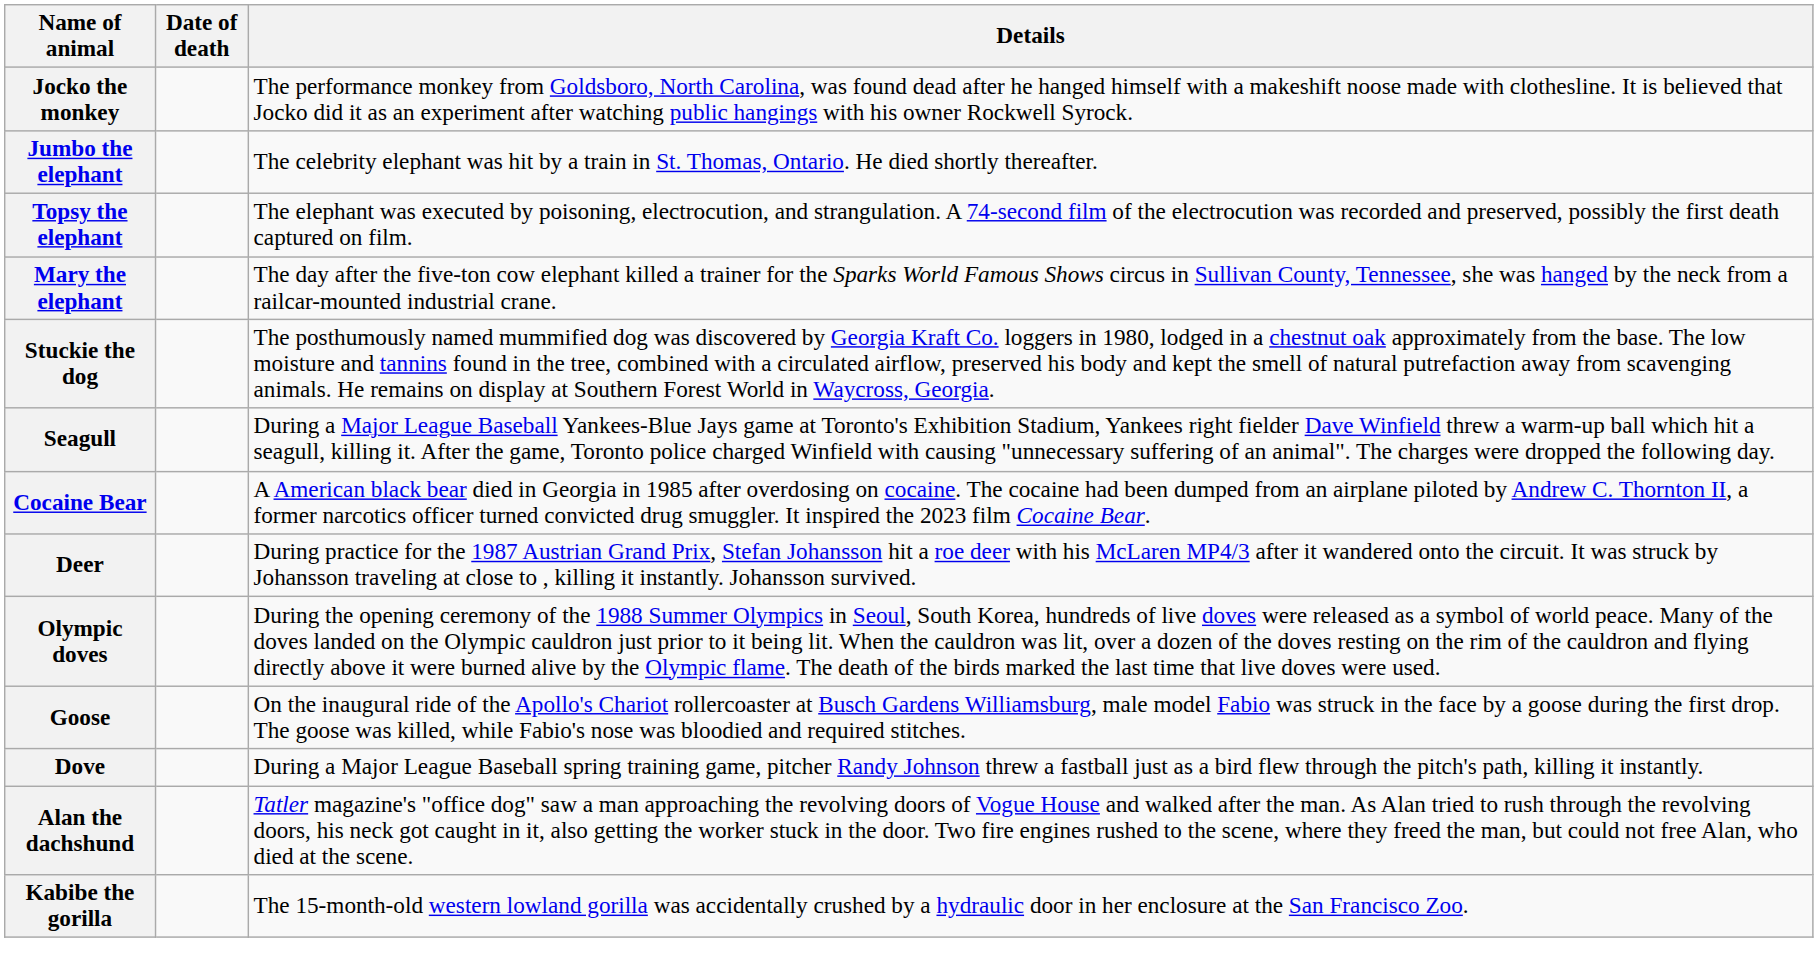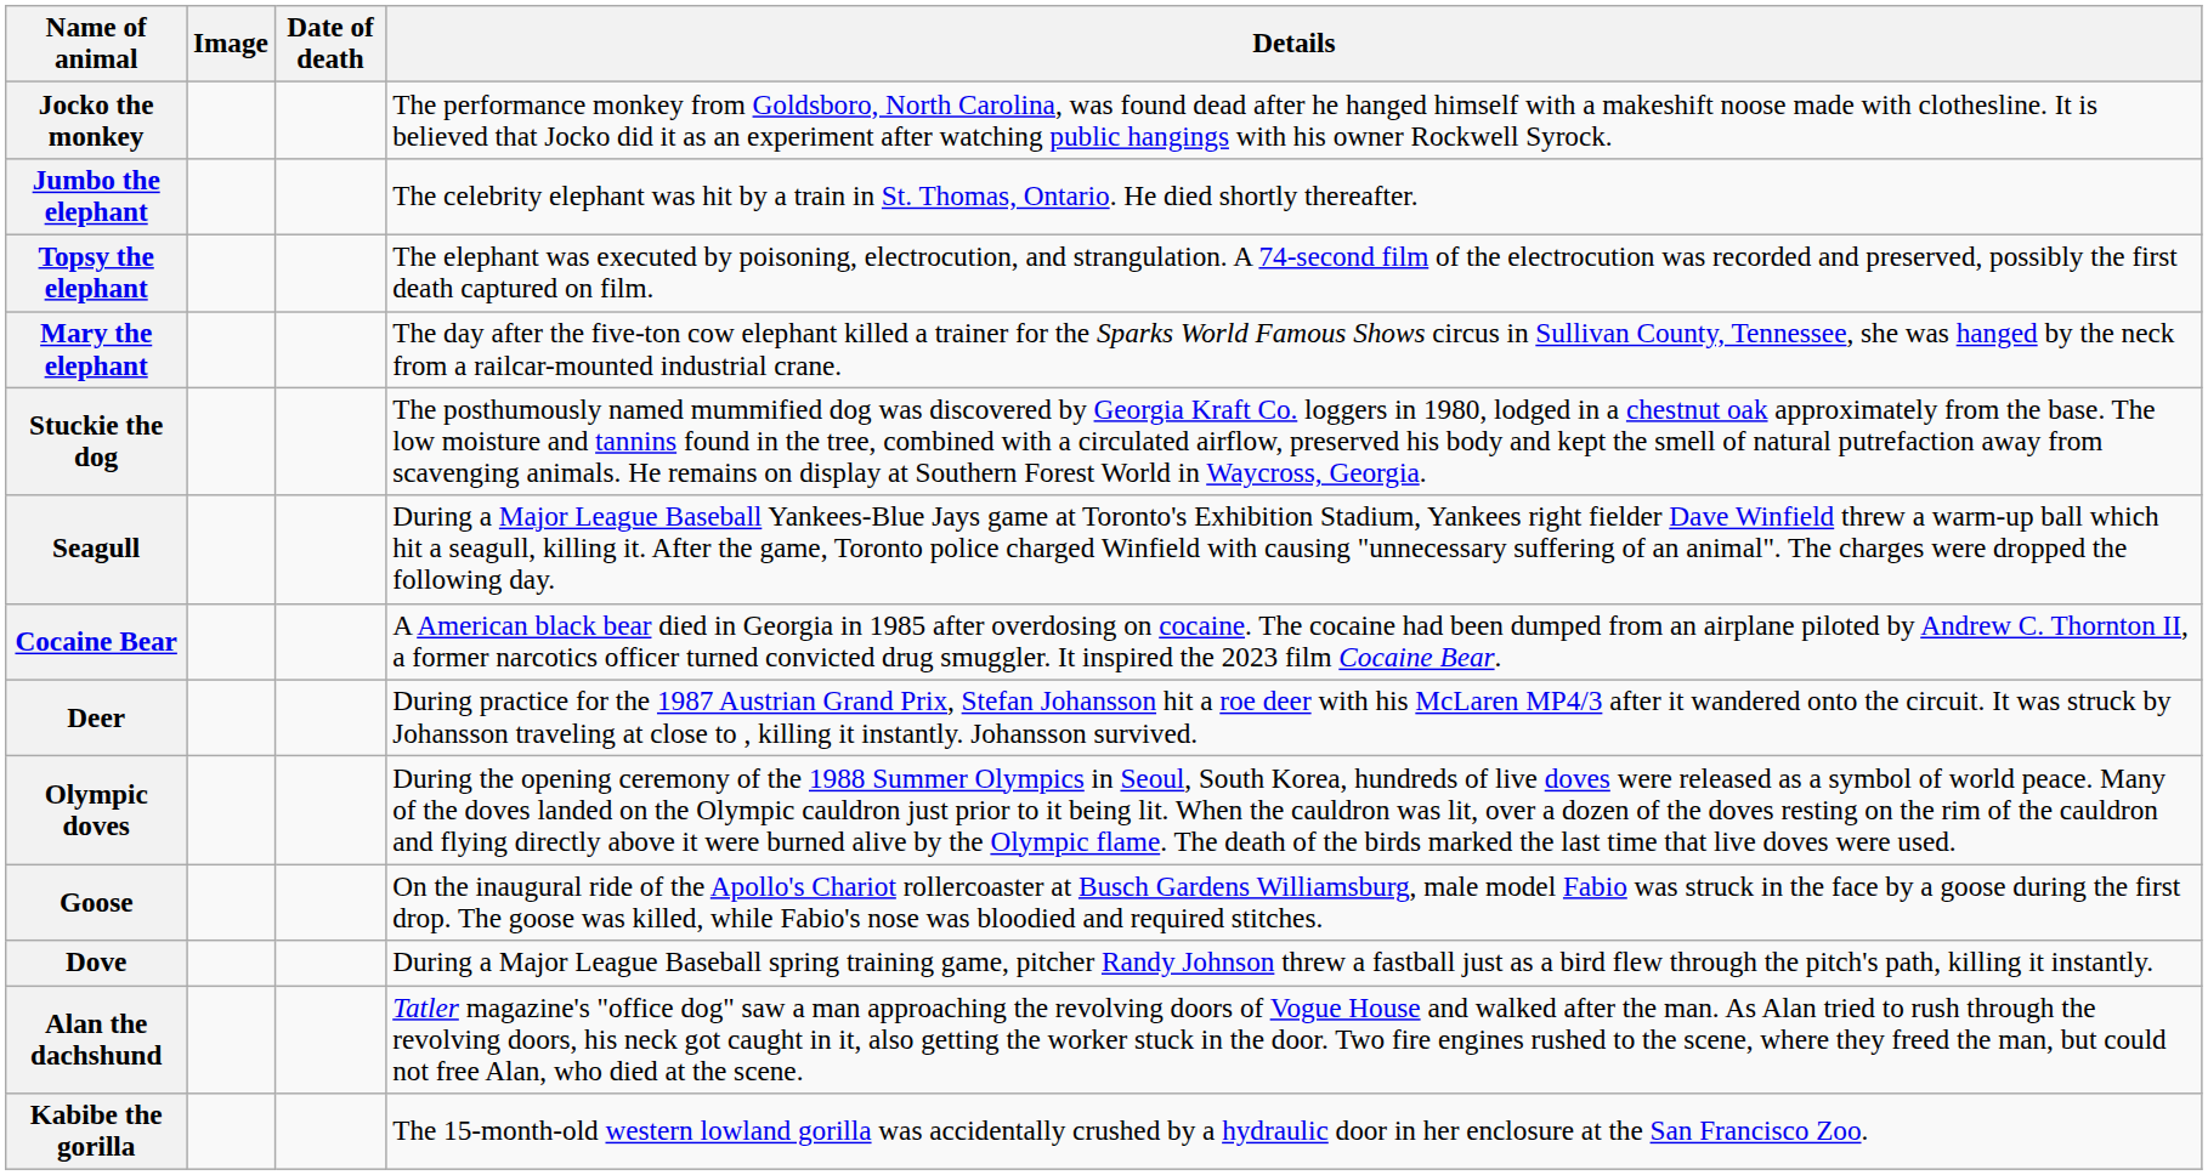 <table class="wikitable">
 <tr>
 <th scope="col">Name of animal</th>
+<th scope="col">Image</th>
 <th scope="col">Date of death</th>
 <th scope="col">Details</th>
 </tr>
 <tr>
 <th>Jocko the monkey</th>
 <td></td>
+<td></td>
 <td>The performance monkey from <a href='#'>Goldsboro, North Carolina</a>, was found dead after he hanged himself with a makeshift noose made with clothesline. It is believed that Jocko did it as an experiment after watching <a href='#'>public hangings</a> with his owner Rockwell Syrock.</td>
 </tr>
 <tr>
 <th><a href='#'>Jumbo the elephant</a></th>
+<td></td>
 <td></td>
 <td>The celebrity elephant was hit by a train in <a href='#'>St. Thomas, Ontario</a>. He died shortly thereafter.</td>
 </tr>
 <tr>
 <th><a href='#'>Topsy the elephant</a></th>
 <td></td>
+<td></td>
 <td>The elephant was executed by poisoning, electrocution, and strangulation. A <a href='#'>74-second film</a> of the electrocution was recorded and preserved, possibly the first death captured on film.</td>
 </tr>
 <tr>
 <th><a href='#'>Mary the elephant</a></th>
+<td></td>
 <td></td>
 <td>The day after the five-ton cow elephant killed a trainer for the <em>Sparks World Famous Shows</em> circus in <a href='#'>Sullivan County, Tennessee</a>, she was <a href='#'>hanged</a> by the neck from a railcar-mounted industrial crane.</td>
 </tr>
 <tr>
 <th>Stuckie the dog</th>
 <td></td>
+<td></td>
 <td>The posthumously named mummified dog was discovered by <a href='#'>Georgia Kraft Co.</a> loggers in 1980, lodged in a <a href='#'>chestnut oak</a> approximately  from the base. The low moisture and <a href='#'>tannins</a> found in the tree, combined with a circulated airflow, preserved his body and kept the smell of natural putrefaction away from scavenging animals. He remains on display at Southern Forest World in <a href='#'>Waycross, Georgia</a>.</td>
 </tr>
 <tr>
 <th>Seagull</th>
+<td></td>
 <td></td>
 <td>During a <a href='#'>Major League Baseball</a> Yankees-Blue Jays game at Toronto's Exhibition Stadium, Yankees right fielder <a href='#'>Dave Winfield</a> threw a warm-up ball which hit a seagull, killing it. After the game, Toronto police charged Winfield with causing "unnecessary suffering of an animal". The charges were dropped the following day.</td>
 </tr>
 <tr>
 <th><a href='#'>Cocaine Bear</a></th>
 <td></td>
+<td></td>
 <td>A  <a href='#'>American black bear</a> died in Georgia in 1985 after overdosing on <a href='#'>cocaine</a>. The cocaine had been dumped from an airplane piloted by <a href='#'>Andrew C. Thornton II</a>, a former narcotics officer turned convicted drug smuggler. It inspired the 2023 film <em><a href='#'>Cocaine Bear</a></em>.</td>
 </tr>
 <tr>
 <th>Deer</th>
+<td></td>
 <td></td>
 <td>During practice for the <a href='#'>1987 Austrian Grand Prix</a>, <a href='#'>Stefan Johansson</a> hit a <a href='#'>roe deer</a> with his <a href='#'>McLaren MP4/3</a> after it wandered onto the circuit. It was struck by Johansson traveling at close to , killing it instantly. Johansson survived.</td>
 </tr>
 <tr>
 <th>Olympic doves</th>
 <td></td>
+<td></td>
 <td>During the opening ceremony of the <a href='#'>1988 Summer Olympics</a> in <a href='#'>Seoul</a>, South Korea, hundreds of live <a href='#'>doves</a> were released as a symbol of world peace. Many of the doves landed on the Olympic cauldron just prior to it being lit. When the cauldron was lit, over a dozen of the doves resting on the rim of the cauldron and flying directly above it were burned alive by the <a href='#'>Olympic flame</a>. The death of the birds marked the last time that live doves were used.</td>
 </tr>
 <tr>
 <th>Goose</th>
+<td></td>
 <td></td>
 <td>On the inaugural ride of the <a href='#'>Apollo's Chariot</a> rollercoaster at <a href='#'>Busch Gardens Williamsburg</a>, male model <a href='#'>Fabio</a> was struck in the face by a goose during the first drop. The goose was killed, while Fabio's nose was bloodied and required stitches.</td>
 </tr>
 <tr>
 <th>Dove</th>
 <td></td>
+<td></td>
 <td>During a Major League Baseball spring training game, pitcher <a href='#'>Randy Johnson</a> threw a fastball just as a bird flew through the pitch's path, killing it instantly.</td>
 </tr>
 <tr>
 <th>Alan the dachshund</th>
+<td></td>
 <td></td>
 <td><em><a href='#'>Tatler</a></em> magazine's "office dog" saw a man approaching the revolving doors of <a href='#'>Vogue House</a> and walked after the man. As Alan tried to rush through the revolving doors, his neck got caught in it, also getting the worker stuck in the door. Two fire engines rushed to the scene, where they freed the man, but could not free Alan, who died at the scene.</td>
 </tr>
 <tr>
 <th>Kabibe the gorilla</th>
 <td></td>
+<td></td>
 <td>The 15-month-old <a href='#'>western lowland gorilla</a> was accidentally crushed by a <a href='#'>hydraulic</a> door in her enclosure at the <a href='#'>San Francisco Zoo</a>.</td>
 </tr>
 </table>
